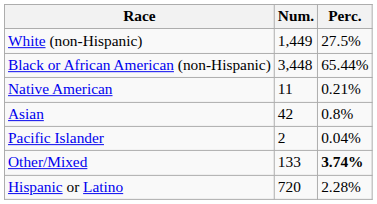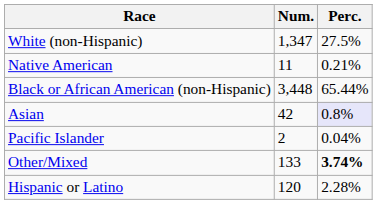 <table class="wikitable">
 <tr>
 <th>Race</th>
 <th>Num.</th>
 <th>Perc.</th>
 </tr>
 <tr>
 <td><a href='#'>White</a> (non-Hispanic)</td>
-<td>1,449</td>
+<td>1,347</td>
 <td>27.5%</td>
+</tr>
+<tr>
+<td><a href='#'>Native American</a></td>
+<td>11</td>
+<td>0.21%</td>
 </tr>
 <tr>
 <td><a href='#'>Black or African American</a> (non-Hispanic)</td>
 <td>3,448</td>
 <td>65.44%</td>
 </tr>
 <tr>
-<td><a href='#'>Native American</a></td>
-<td>11</td>
-<td>0.21%</td>
-</tr>
-<tr>
 <td><a href='#'>Asian</a></td>
 <td>42</td>
-<td>0.8%</td>
+<td style="background: lavender;">0.8%</td>
 </tr>
 <tr>
 <td><a href='#'>Pacific Islander</a></td>
 <td>2</td>
 <td>0.04%</td>
 </tr>
 <tr>
 <td><a href='#'>Other/Mixed</a></td>
 <td>133</td>
 <td><strong>3.74%</strong></td>
 </tr>
 <tr>
 <td><a href='#'>Hispanic</a> or <a href='#'>Latino</a></td>
-<td>720</td>
+<td>120</td>
 <td>2.28%</td>
 </tr>
 </table>
